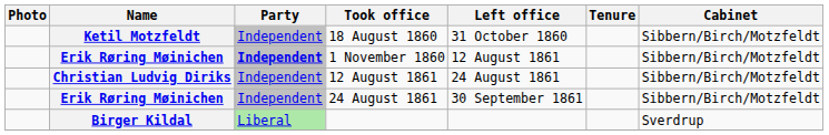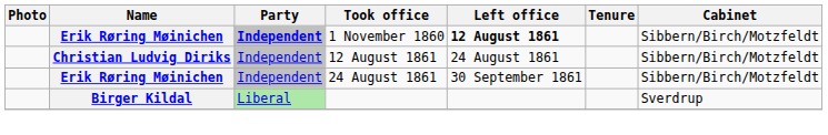 <table class="wikitable plainrowheaders sortable">
 <tr>
 <th scope=col class=unsortable>Photo</th>
 <th scope=col>Name</th>
 <th scope=col>Party</th>
 <th scope=col>Took office</th>
 <th scope=col>Left office</th>
 <th scope=col>Tenure</th>
 <th scope=col>Cabinet</th>
 </tr>
 <tr>
 <td align=center></td>
-<th scope=row><a href='#'>Ketil Motzfeldt</a></th>
-<td style="background:#C0C0C0"><a href='#'>Independent</a></td>
-<td>18 August 1860</td>
-<td>31 October 1860</td>
-<td></td>
-<td>Sibbern/Birch/Motzfeldt</td>
-</tr>
-<tr>
-<td align=center></td>
 <th scope=row><a href='#'>Erik Røring Møinichen</a></th>
 <td style="background:#C0C0C0"><strong><a href='#'>Independent</a></strong></td>
 <td>1 November 1860</td>
-<td>12 August 1861</td>
+<td><strong>12 August 1861</strong></td>
 <td></td>
 <td>Sibbern/Birch/Motzfeldt</td>
 </tr>
 <tr>
 <td align=center></td>
 <th scope=row><a href='#'>Christian Ludvig Diriks</a></th>
 <td style="background:#C0C0C0"><a href='#'>Independent</a></td>
 <td>12 August 1861</td>
 <td>24 August 1861</td>
 <td></td>
 <td>Sibbern/Birch/Motzfeldt</td>
 </tr>
 <tr>
 <td align=center></td>
 <th scope=row><a href='#'>Erik Røring Møinichen</a></th>
 <td style="background:#C0C0C0"><a href='#'>Independent</a></td>
 <td>24 August 1861</td>
 <td>30 September 1861</td>
 <td></td>
 <td>Sibbern/Birch/Motzfeldt</td>
 </tr>
 <tr>
 <td align=center></td>
 <th scope=row><a href='#'>Birger Kildal</a></th>
 <td style="background:#AEE8A8"><a href='#'>Liberal</a></td>
 <td></td>
 <td></td>
 <td></td>
 <td>Sverdrup</td>
 </tr>
 <tr>
 </tr>
 </table>
